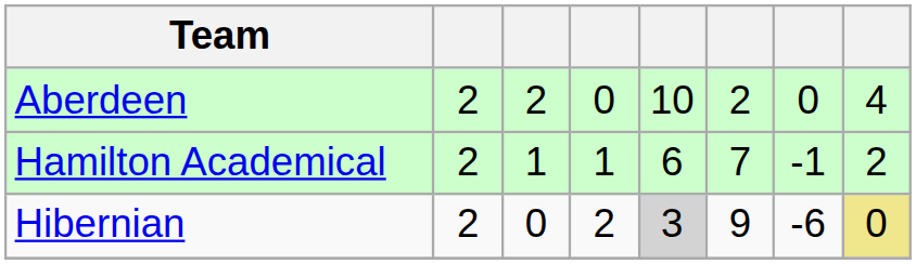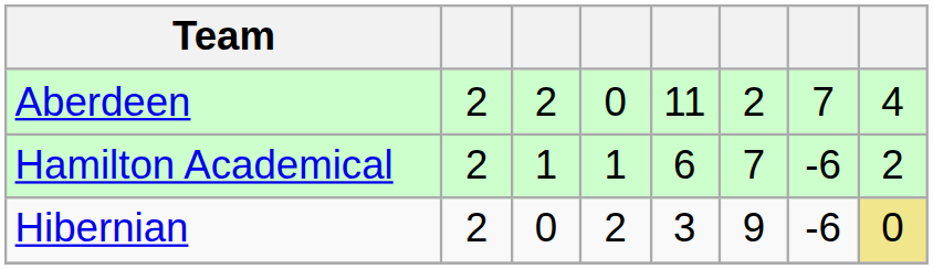 <table class="wikitable" style="text-align:center;">
 <tr>
 <th width=165>Team</th>
 <th width=20></th>
 <th width=20></th>
 <th width=20></th>
 <th width=20></th>
 <th width=20></th>
 <th width=20></th>
 <th width=20></th>
 </tr>
 <tr style="background:#cfc;">
 <td align="left"><a href='#'>Aberdeen</a></td>
 <td>2</td>
 <td>2</td>
 <td>0</td>
-<td>10</td>
+<td>11</td>
 <td>2</td>
-<td>0</td>
+<td>7</td>
 <td>4</td>
 </tr>
 <tr style="background:#cfc;">
 <td align="left"><a href='#'>Hamilton Academical</a></td>
 <td>2</td>
 <td>1</td>
 <td>1</td>
 <td>6</td>
 <td>7</td>
-<td>-1</td>
+<td>-6</td>
 <td>2</td>
 </tr>
 <tr>
 <td align="left"><a href='#'>Hibernian</a></td>
 <td>2</td>
 <td>0</td>
 <td>2</td>
-<td style="background: lightgrey;">3</td>
+<td>3</td>
 <td>9</td>
 <td>-6</td>
 <td style="background: khaki;">0</td>
 </tr>
 <tr>
 </tr>
 </table>
